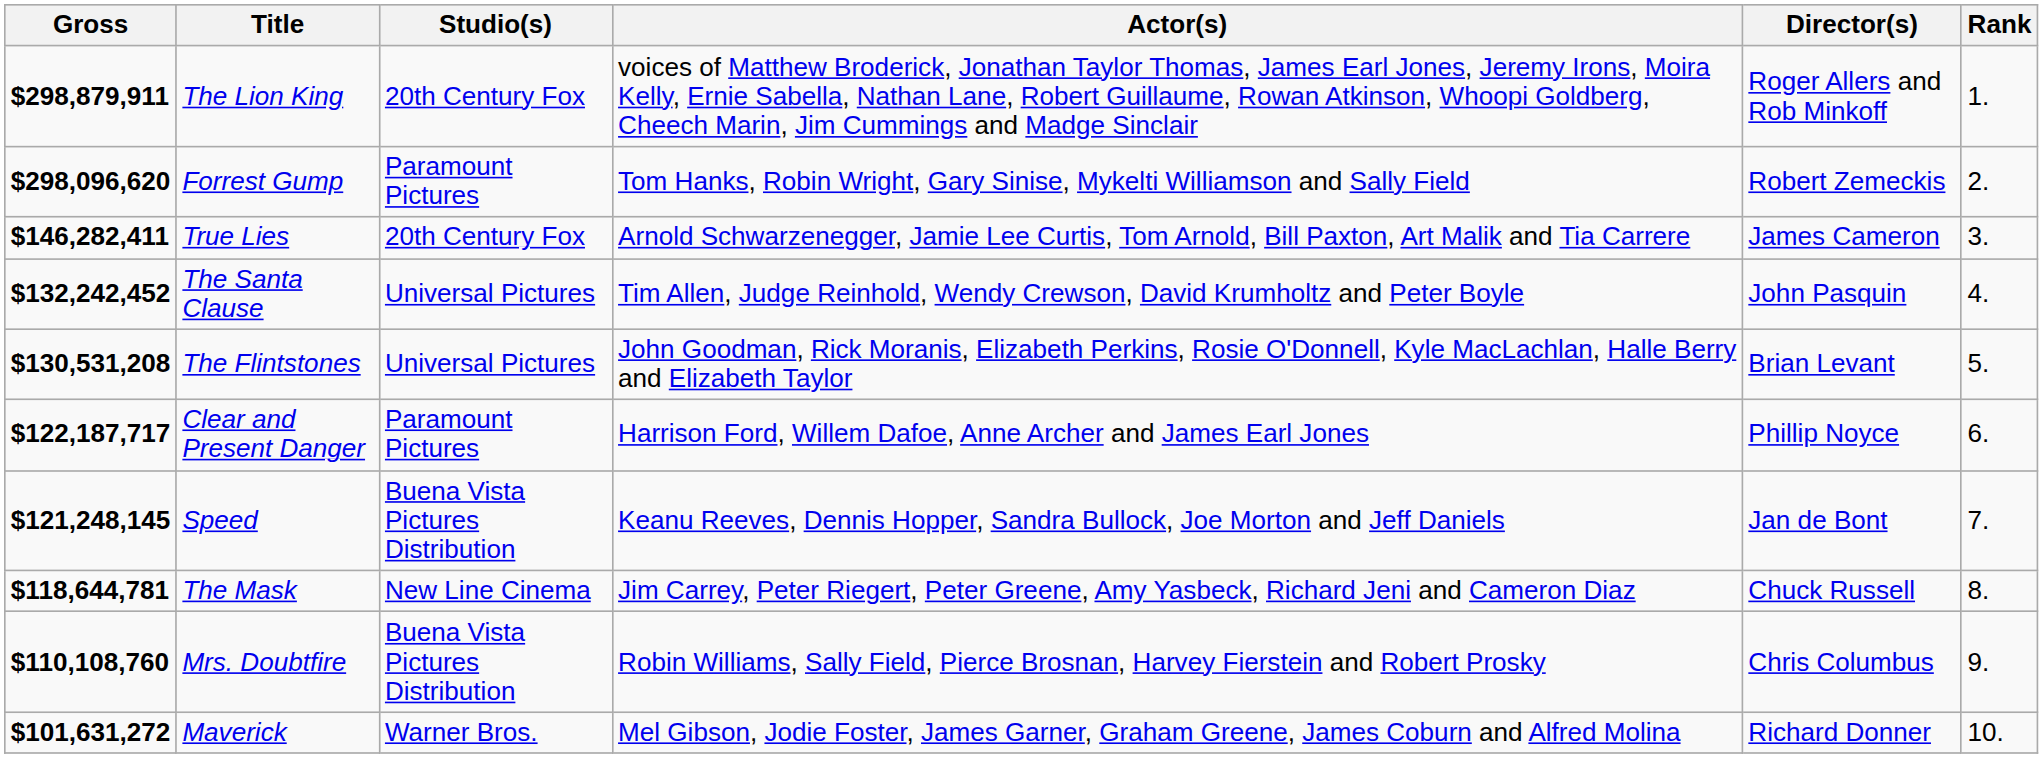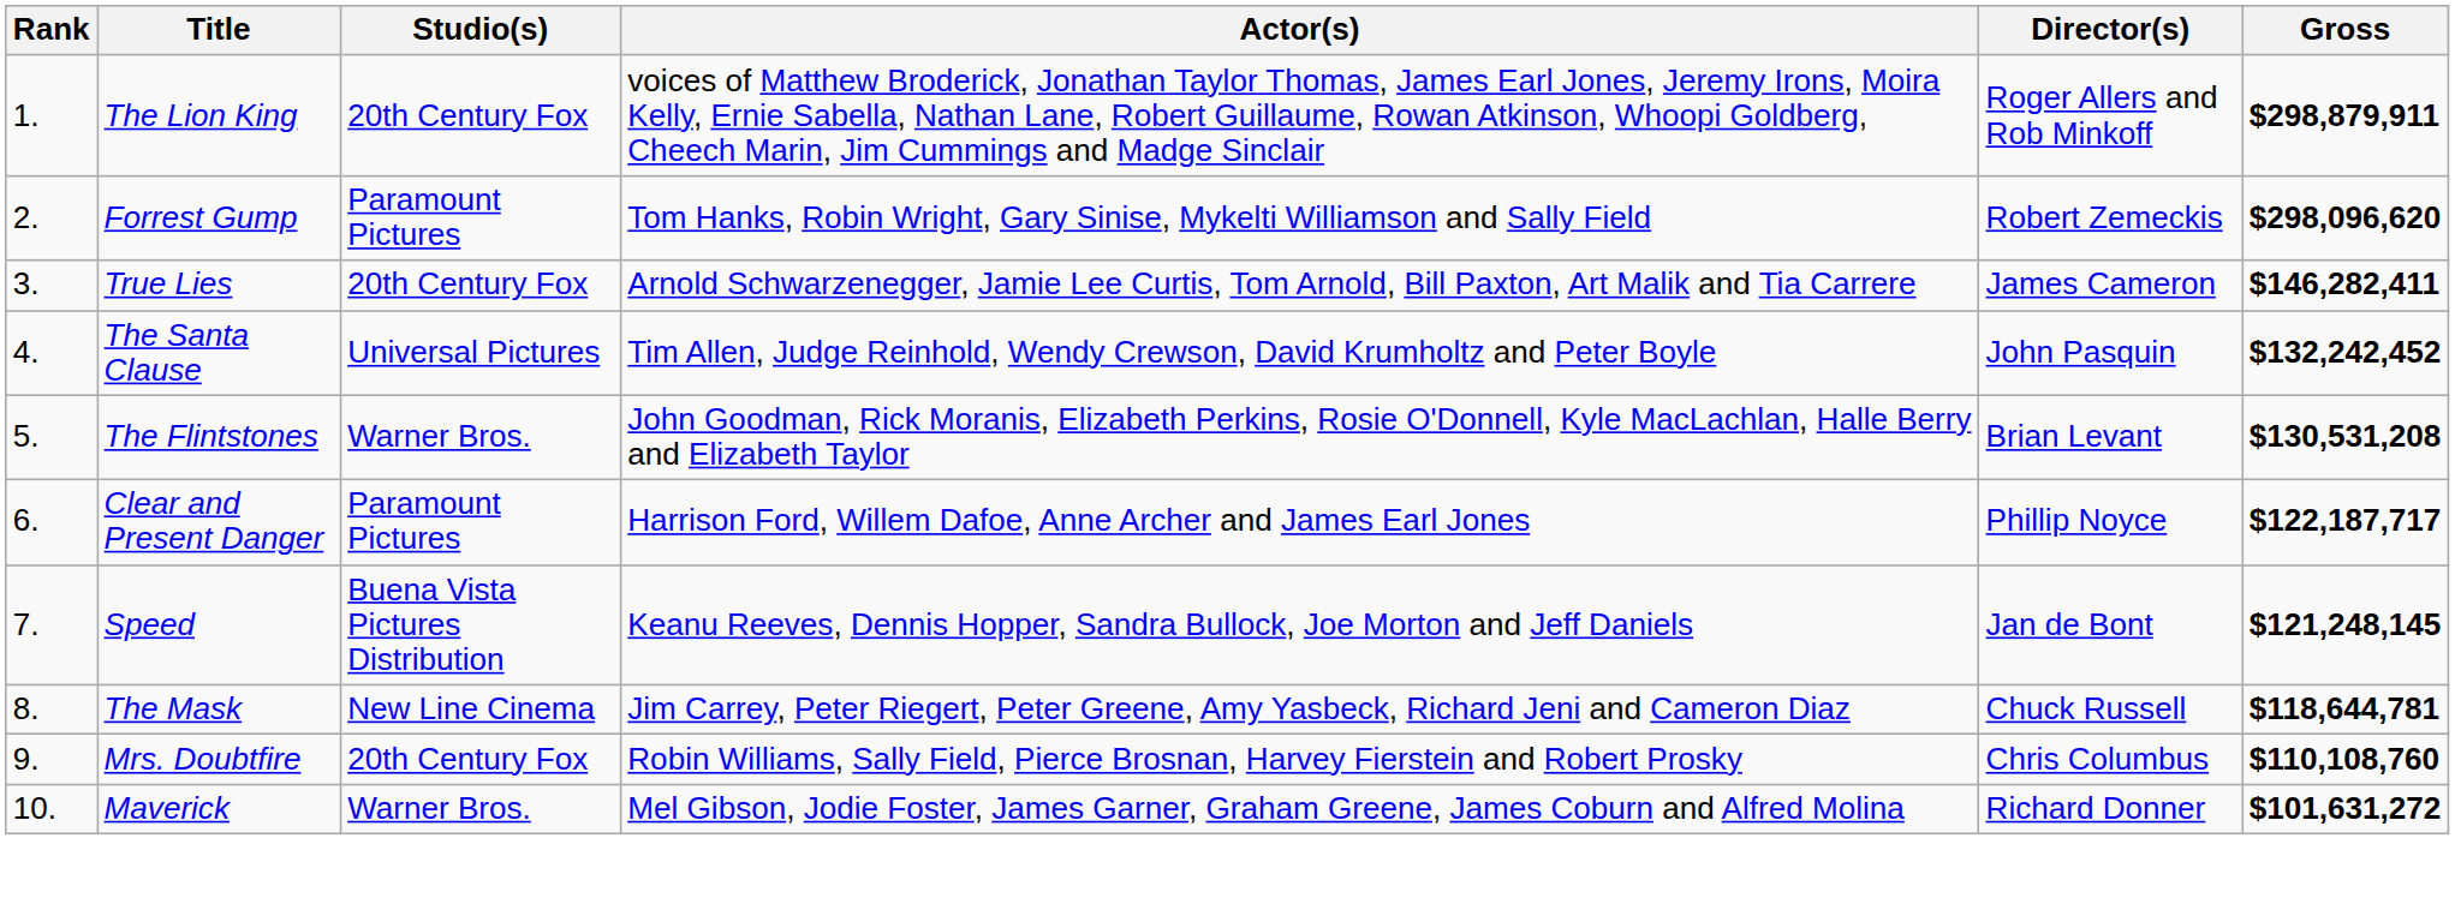 <table class="wikitable">
 <tr>
-<th>Gross</th>
+<th>Rank</th>
 <th>Title</th>
 <th>Studio(s)</th>
 <th>Actor(s)</th>
 <th>Director(s)</th>
-<th>Rank</th>
+<th>Gross</th>
 </tr>
 <tr>
-<td><strong>$298,879,911</strong></td>
+<td>1.</td>
 <td><em><a href='#'>The Lion King</a></em></td>
 <td><a href='#'>20th Century Fox</a></td>
 <td>voices of <a href='#'>Matthew Broderick</a>, <a href='#'>Jonathan Taylor Thomas</a>, <a href='#'>James Earl Jones</a>, <a href='#'>Jeremy Irons</a>, <a href='#'>Moira Kelly</a>, <a href='#'>Ernie Sabella</a>, <a href='#'>Nathan Lane</a>, <a href='#'>Robert Guillaume</a>, <a href='#'>Rowan Atkinson</a>, <a href='#'>Whoopi Goldberg</a>, <a href='#'>Cheech Marin</a>, <a href='#'>Jim Cummings</a> and <a href='#'>Madge Sinclair</a></td>
 <td><a href='#'>Roger Allers</a> and <a href='#'>Rob Minkoff</a></td>
-<td>1.</td>
+<td><strong>$298,879,911</strong></td>
 </tr>
 <tr>
-<td><strong>$298,096,620</strong></td>
+<td>2.</td>
 <td><em><a href='#'>Forrest Gump</a></em></td>
 <td><a href='#'>Paramount Pictures</a></td>
 <td><a href='#'>Tom Hanks</a>, <a href='#'>Robin Wright</a>, <a href='#'>Gary Sinise</a>, <a href='#'>Mykelti Williamson</a> and <a href='#'>Sally Field</a></td>
 <td><a href='#'>Robert Zemeckis</a></td>
-<td>2.</td>
+<td><strong>$298,096,620</strong></td>
 </tr>
 <tr>
-<td><strong>$146,282,411</strong></td>
+<td>3.</td>
 <td><em><a href='#'>True Lies</a></em></td>
 <td><a href='#'>20th Century Fox</a></td>
 <td><a href='#'>Arnold Schwarzenegger</a>, <a href='#'>Jamie Lee Curtis</a>, <a href='#'>Tom Arnold</a>, <a href='#'>Bill Paxton</a>, <a href='#'>Art Malik</a> and <a href='#'>Tia Carrere</a></td>
 <td><a href='#'>James Cameron</a></td>
-<td>3.</td>
+<td><strong>$146,282,411</strong></td>
 </tr>
 <tr>
-<td><strong>$132,242,452</strong></td>
+<td>4.</td>
 <td><em><a href='#'>The Santa Clause</a></em></td>
 <td><a href='#'>Universal Pictures</a></td>
 <td><a href='#'>Tim Allen</a>, <a href='#'>Judge Reinhold</a>, <a href='#'>Wendy Crewson</a>, <a href='#'>David Krumholtz</a> and <a href='#'>Peter Boyle</a></td>
 <td><a href='#'>John Pasquin</a></td>
-<td>4.</td>
+<td><strong>$132,242,452</strong></td>
 </tr>
 <tr>
-<td><strong>$130,531,208</strong></td>
+<td>5.</td>
 <td><em><a href='#'>The Flintstones</a></em></td>
-<td><a href='#'>Universal Pictures</a></td>
+<td><a href='#'>Warner Bros.</a></td>
 <td><a href='#'>John Goodman</a>, <a href='#'>Rick Moranis</a>, <a href='#'>Elizabeth Perkins</a>, <a href='#'>Rosie O'Donnell</a>, <a href='#'>Kyle MacLachlan</a>, <a href='#'>Halle Berry</a> and <a href='#'>Elizabeth Taylor</a></td>
 <td><a href='#'>Brian Levant</a></td>
-<td>5.</td>
+<td><strong>$130,531,208</strong></td>
 </tr>
 <tr>
-<td><strong>$122,187,717</strong></td>
+<td>6.</td>
 <td><em><a href='#'>Clear and Present Danger</a></em></td>
 <td><a href='#'>Paramount Pictures</a></td>
 <td><a href='#'>Harrison Ford</a>, <a href='#'>Willem Dafoe</a>, <a href='#'>Anne Archer</a> and <a href='#'>James Earl Jones</a></td>
 <td><a href='#'>Phillip Noyce</a></td>
-<td>6.</td>
+<td><strong>$122,187,717</strong></td>
 </tr>
 <tr>
-<td><strong>$121,248,145</strong></td>
+<td>7.</td>
 <td><em><a href='#'>Speed</a></em></td>
 <td><a href='#'>Buena Vista Pictures Distribution</a></td>
 <td><a href='#'>Keanu Reeves</a>, <a href='#'>Dennis Hopper</a>, <a href='#'>Sandra Bullock</a>, <a href='#'>Joe Morton</a> and <a href='#'>Jeff Daniels</a></td>
 <td><a href='#'>Jan de Bont</a></td>
-<td>7.</td>
+<td><strong>$121,248,145</strong></td>
 </tr>
 <tr>
-<td><strong>$118,644,781</strong></td>
+<td>8.</td>
 <td><em><a href='#'>The Mask</a></em></td>
 <td><a href='#'>New Line Cinema</a></td>
 <td><a href='#'>Jim Carrey</a>, <a href='#'>Peter Riegert</a>, <a href='#'>Peter Greene</a>, <a href='#'>Amy Yasbeck</a>, <a href='#'>Richard Jeni</a> and <a href='#'>Cameron Diaz</a></td>
 <td><a href='#'>Chuck Russell</a></td>
-<td>8.</td>
+<td><strong>$118,644,781</strong></td>
 </tr>
 <tr>
-<td><strong>$110,108,760</strong></td>
+<td>9.</td>
 <td><em><a href='#'>Mrs. Doubtfire</a></em></td>
-<td><a href='#'>Buena Vista Pictures Distribution</a></td>
+<td><a href='#'>20th Century Fox</a></td>
 <td><a href='#'>Robin Williams</a>, <a href='#'>Sally Field</a>, <a href='#'>Pierce Brosnan</a>, <a href='#'>Harvey Fierstein</a> and <a href='#'>Robert Prosky</a></td>
 <td><a href='#'>Chris Columbus</a></td>
-<td>9.</td>
+<td><strong>$110,108,760</strong></td>
 </tr>
 <tr>
-<td><strong>$101,631,272</strong></td>
+<td>10.</td>
 <td><em><a href='#'>Maverick</a></em></td>
 <td><a href='#'>Warner Bros.</a></td>
 <td><a href='#'>Mel Gibson</a>, <a href='#'>Jodie Foster</a>, <a href='#'>James Garner</a>, <a href='#'>Graham Greene</a>, <a href='#'>James Coburn</a> and <a href='#'>Alfred Molina</a></td>
 <td><a href='#'>Richard Donner</a></td>
-<td>10.</td>
+<td><strong>$101,631,272</strong></td>
 </tr>
 </table>
